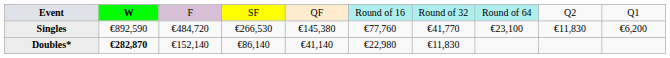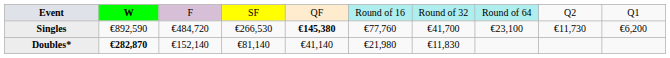 <table class=wikitable style=font-size:90%;text-align:center>
 <tr>
 <td style="width:130px; background:#dfe2e9;"><strong>Event</strong></td>
 <td style="width:80px; background:lime;"><strong>W</strong></td>
 <td style="width:85px; background:thistle;">F</td>
 <td style="width:85px; background:#ff0;">SF</td>
 <td style="width:85px; background:#ffebcd;">QF</td>
 <td style="width:85px; background:#afeeee;">Round of 16</td>
 <td style="width:85px; background:#afeeee;">Round of 32</td>
 <td style="width:85px; background:#afeeee;">Round of 64</td>
 <td width=85>Q2</td>
 <td width=85>Q1</td>
 </tr>
 <tr>
 <td style="background:#ededed;"><strong>Singles</strong></td>
 <td>€892,590</td>
 <td>€484,720</td>
 <td>€266,530</td>
-<td>€145,380</td>
+<td><strong>€145,380</strong></td>
 <td>€77,760</td>
-<td>€41,770</td>
+<td>€41,700</td>
 <td>€23,100</td>
-<td>€11,830</td>
+<td>€11,730</td>
 <td>€6,200</td>
 </tr>
 <tr>
 <td style="background:#ededed;"><strong>Doubles*</strong></td>
 <td><strong>€282,870</strong></td>
 <td>€152,140</td>
-<td>€86,140</td>
+<td>€81,140</td>
 <td>€41,140</td>
-<td>€22,980</td>
+<td>€21,980</td>
 <td>€11,830</td>
 <td></td>
 <td></td>
 <td></td>
 </tr>
 </table>
